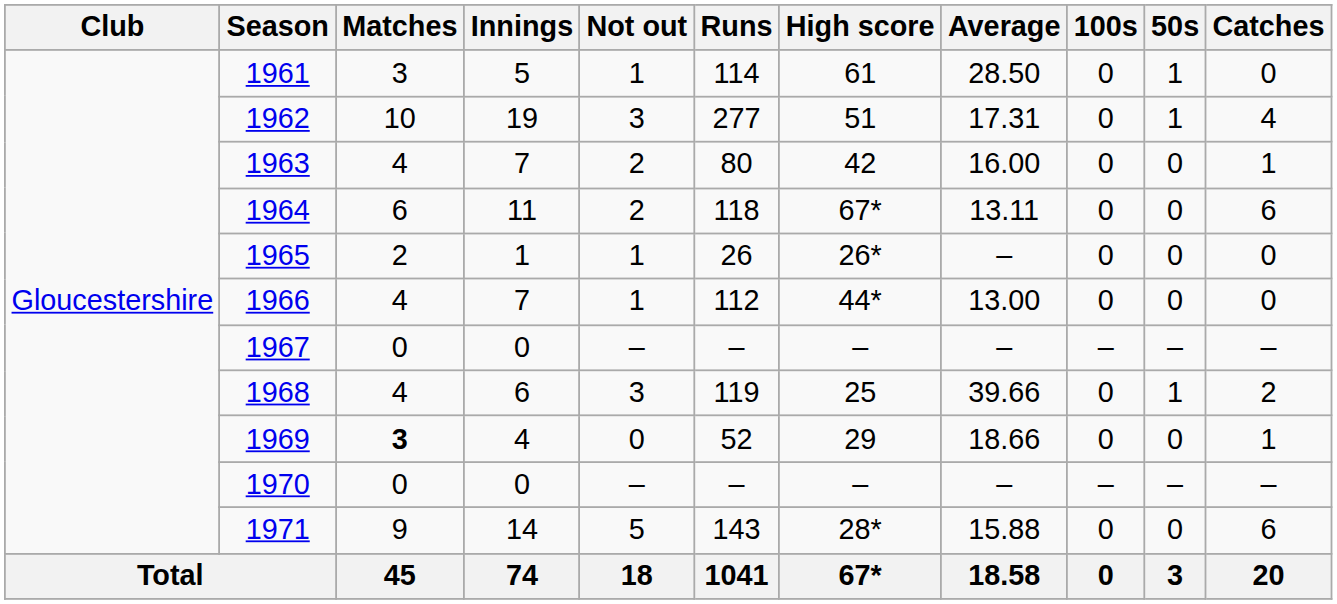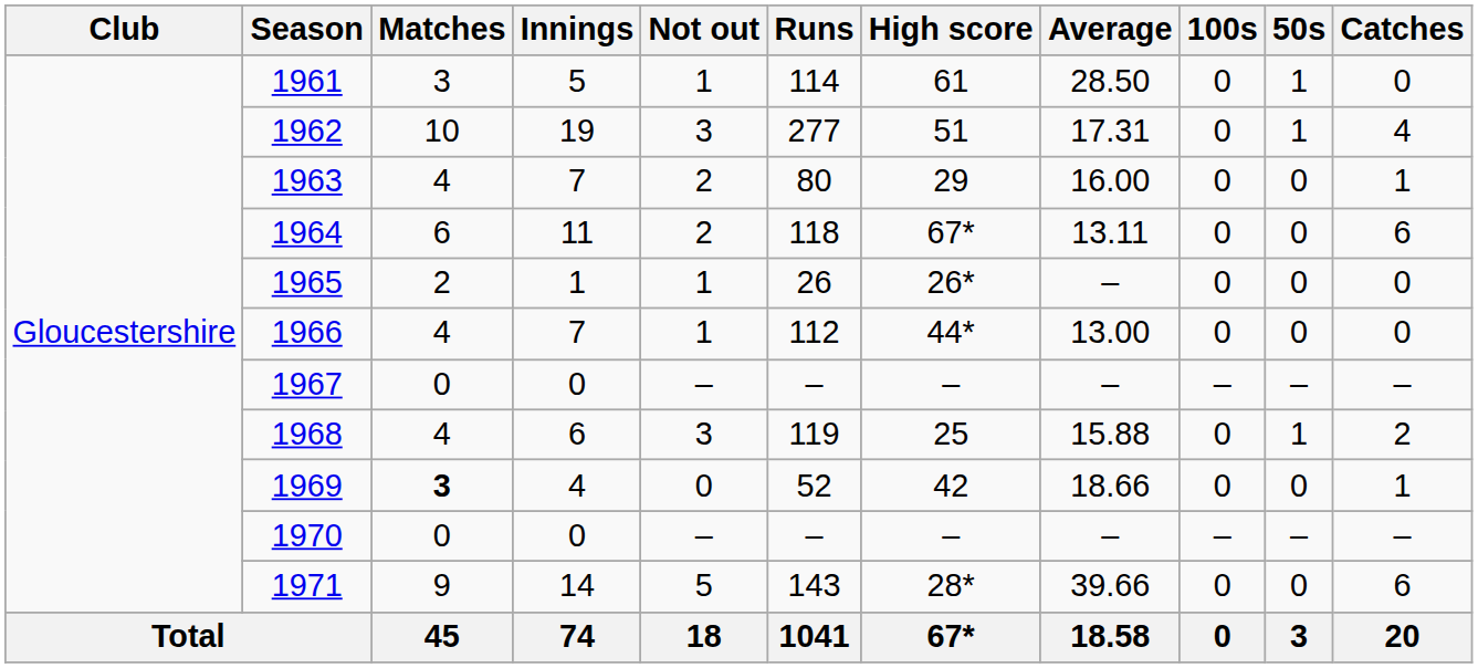 <table class="wikitable" style="text-align:center">
 <tr>
 <th>Club</th>
 <th>Season</th>
 <th>Matches</th>
 <th>Innings</th>
 <th>Not out</th>
 <th>Runs</th>
 <th>High score</th>
 <th>Average</th>
 <th>100s</th>
 <th>50s</th>
 <th>Catches</th>
 </tr>
 <tr>
 <td rowspan=11><a href='#'>Gloucestershire</a></td>
 <td><a href='#'>1961</a></td>
 <td>3</td>
 <td>5</td>
 <td>1</td>
 <td>114</td>
 <td>61</td>
 <td>28.50</td>
 <td>0</td>
 <td>1</td>
 <td>0</td>
 </tr>
 <tr>
 <td><a href='#'>1962</a></td>
 <td>10</td>
 <td>19</td>
 <td>3</td>
 <td>277</td>
 <td>51</td>
 <td>17.31</td>
 <td>0</td>
 <td>1</td>
 <td>4</td>
 </tr>
 <tr>
 <td><a href='#'>1963</a></td>
 <td>4</td>
 <td>7</td>
 <td>2</td>
 <td>80</td>
-<td>42</td>
+<td>29</td>
 <td>16.00</td>
 <td>0</td>
 <td>0</td>
 <td>1</td>
 </tr>
 <tr>
 <td><a href='#'>1964</a></td>
 <td>6</td>
 <td>11</td>
 <td>2</td>
 <td>118</td>
 <td>67*</td>
 <td>13.11</td>
 <td>0</td>
 <td>0</td>
 <td>6</td>
 </tr>
 <tr>
 <td><a href='#'>1965</a></td>
 <td>2</td>
 <td>1</td>
 <td>1</td>
 <td>26</td>
 <td>26*</td>
 <td>–</td>
 <td>0</td>
 <td>0</td>
 <td>0</td>
 </tr>
 <tr>
 <td><a href='#'>1966</a></td>
 <td>4</td>
 <td>7</td>
 <td>1</td>
 <td>112</td>
 <td>44*</td>
 <td>13.00</td>
 <td>0</td>
 <td>0</td>
 <td>0</td>
 </tr>
 <tr>
 <td><a href='#'>1967</a></td>
 <td>0</td>
 <td>0</td>
 <td>–</td>
 <td>–</td>
 <td>–</td>
 <td>–</td>
 <td>–</td>
 <td>–</td>
 <td>–</td>
 </tr>
 <tr>
 <td><a href='#'>1968</a></td>
 <td>4</td>
 <td>6</td>
 <td>3</td>
 <td>119</td>
 <td>25</td>
-<td>39.66</td>
+<td>15.88</td>
 <td>0</td>
 <td>1</td>
 <td>2</td>
 </tr>
 <tr>
 <td><a href='#'>1969</a></td>
 <td><strong>3</strong></td>
 <td>4</td>
 <td>0</td>
 <td>52</td>
-<td>29</td>
+<td>42</td>
 <td>18.66</td>
 <td>0</td>
 <td>0</td>
 <td>1</td>
 </tr>
 <tr>
 <td><a href='#'>1970</a></td>
 <td>0</td>
 <td>0</td>
 <td>–</td>
 <td>–</td>
 <td>–</td>
 <td>–</td>
 <td>–</td>
 <td>–</td>
 <td>–</td>
 </tr>
 <tr>
 <td><a href='#'>1971</a></td>
 <td>9</td>
 <td>14</td>
 <td>5</td>
 <td>143</td>
 <td>28*</td>
-<td>15.88</td>
+<td>39.66</td>
 <td>0</td>
 <td>0</td>
 <td>6</td>
 </tr>
 <tr>
 <th colspan=2>Total</th>
 <th>45</th>
 <th>74</th>
 <th>18</th>
 <th>1041</th>
 <th>67*</th>
 <th>18.58</th>
 <th>0</th>
 <th>3</th>
 <th>20</th>
 </tr>
 </table>
